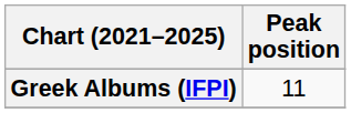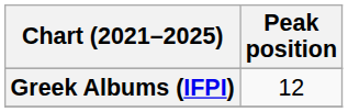 <table class="wikitable sortable plainrowheaders" style="text-align:center">
 <tr>
 <th scope="col">Chart (2021–2025)</th>
 <th scope="col">Peak<br>position</th>
 </tr>
 <tr>
 </tr>
 <tr>
 <th scope="row">Greek Albums (<a href='#'>IFPI</a>)</th>
-<td>11</td>
+<td>12</td>
 </tr>
 <tr>
 </tr>
 <tr>
 </tr>
 <tr>
 </tr>
 <tr>
 </tr>
 </table>
